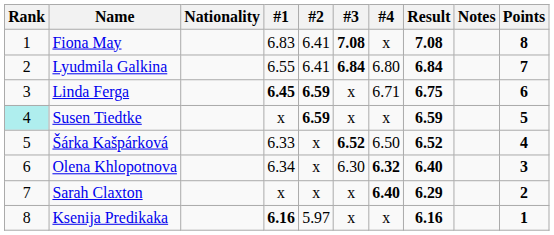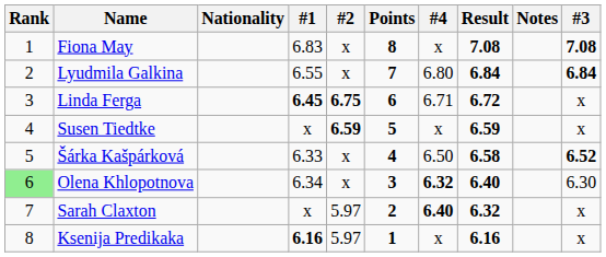 <table class="wikitable sortable" style="text-align:center">
 <tr>
 <th>Rank</th>
 <th>Name</th>
 <th>Nationality</th>
 <th>#1</th>
 <th>#2</th>
-<th>#3</th>
+<th>Points</th>
 <th>#4</th>
 <th>Result</th>
 <th>Notes</th>
-<th>Points</th>
+<th>#3</th>
 </tr>
 <tr>
 <td>1</td>
 <td align=left><a href='#'>Fiona May</a></td>
 <td align=left></td>
 <td>6.83</td>
-<td>6.41</td>
-<td><strong>7.08</strong></td>
+<td>x</td>
+<td><strong>8</strong></td>
 <td>x</td>
 <td><strong>7.08</strong></td>
 <td></td>
-<td><strong>8</strong></td>
+<td><strong>7.08</strong></td>
 </tr>
 <tr>
 <td>2</td>
 <td align=left><a href='#'>Lyudmila Galkina</a></td>
 <td align=left></td>
 <td>6.55</td>
-<td>6.41</td>
-<td><strong>6.84</strong></td>
+<td>x</td>
+<td><strong>7</strong></td>
 <td>6.80</td>
 <td><strong>6.84</strong></td>
 <td></td>
-<td><strong>7</strong></td>
+<td><strong>6.84</strong></td>
 </tr>
 <tr>
 <td>3</td>
 <td align=left><a href='#'>Linda Ferga</a></td>
 <td align=left></td>
 <td><strong>6.45</strong></td>
-<td><strong>6.59</strong></td>
+<td><strong>6.75</strong></td>
+<td><strong>6</strong></td>
+<td>6.71</td>
+<td><strong>6.72</strong></td>
+<td></td>
 <td>x</td>
-<td>6.71</td>
-<td><strong>6.75</strong></td>
-<td></td>
-<td><strong>6</strong></td>
 </tr>
 <tr>
-<td style="background: paleturquoise;">4</td>
+<td>4</td>
 <td align=left><a href='#'>Susen Tiedtke</a></td>
 <td align=left></td>
 <td>x</td>
 <td><strong>6.59</strong></td>
-<td>x</td>
+<td><strong>5</strong></td>
 <td>x</td>
 <td><strong>6.59</strong></td>
 <td></td>
-<td><strong>5</strong></td>
+<td>x</td>
 </tr>
 <tr>
 <td>5</td>
 <td align=left><a href='#'>Šárka Kašpárková</a></td>
 <td align=left></td>
 <td>6.33</td>
 <td>x</td>
+<td><strong>4</strong></td>
+<td>6.50</td>
+<td><strong>6.58</strong></td>
+<td></td>
 <td><strong>6.52</strong></td>
-<td>6.50</td>
-<td><strong>6.52</strong></td>
-<td></td>
-<td><strong>4</strong></td>
 </tr>
 <tr>
-<td>6</td>
+<td style="background: lightgreen;">6</td>
 <td align=left><a href='#'>Olena Khlopotnova</a></td>
 <td align=left></td>
 <td>6.34</td>
 <td>x</td>
-<td>6.30</td>
+<td><strong>3</strong></td>
 <td><strong>6.32</strong></td>
 <td><strong>6.40</strong></td>
 <td></td>
-<td><strong>3</strong></td>
+<td>6.30</td>
 </tr>
 <tr>
 <td>7</td>
 <td align=left><a href='#'>Sarah Claxton</a></td>
 <td align=left></td>
 <td>x</td>
+<td>5.97</td>
+<td><strong>2</strong></td>
+<td><strong>6.40</strong></td>
+<td><strong>6.32</strong></td>
+<td></td>
 <td>x</td>
-<td>x</td>
-<td><strong>6.40</strong></td>
-<td><strong>6.29</strong></td>
-<td></td>
-<td><strong>2</strong></td>
 </tr>
 <tr>
 <td>8</td>
 <td align=left><a href='#'>Ksenija Predikaka</a></td>
 <td align=left></td>
 <td><strong>6.16</strong></td>
 <td>5.97</td>
-<td>x</td>
+<td><strong>1</strong></td>
 <td>x</td>
 <td><strong>6.16</strong></td>
 <td></td>
-<td><strong>1</strong></td>
+<td>x</td>
 </tr>
 </table>
